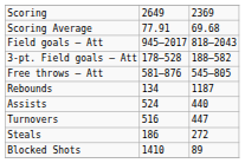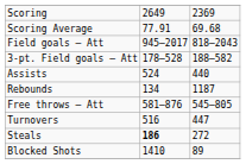 <table class="wikitable">
 <tr>
 </tr>
 <tr>
 <td>Scoring</td>
 <td>2649</td>
 <td>2369</td>
 </tr>
 <tr>
 <td>Scoring Average</td>
 <td>77.91</td>
 <td>69.68</td>
 </tr>
 <tr>
 <td>Field goals – Att</td>
 <td>945–2017</td>
 <td>818–2043</td>
 </tr>
 <tr>
 <td>3-pt. Field goals – Att</td>
 <td>178–528</td>
 <td>188–582</td>
 </tr>
 <tr>
-<td>Free throws – Att</td>
-<td>581–876</td>
-<td>545–805</td>
+<td>Assists</td>
+<td>524</td>
+<td>440</td>
 </tr>
 <tr>
 <td>Rebounds</td>
 <td>134</td>
 <td>1187</td>
 </tr>
 <tr>
-<td>Assists</td>
-<td>524</td>
-<td>440</td>
+<td>Free throws – Att</td>
+<td>581–876</td>
+<td>545–805</td>
 </tr>
 <tr>
 <td>Turnovers</td>
 <td>516</td>
 <td>447</td>
 </tr>
 <tr>
 <td>Steals</td>
-<td>186</td>
+<td><strong>186</strong></td>
 <td>272</td>
 </tr>
 <tr>
 <td>Blocked Shots</td>
 <td>1410</td>
 <td>89</td>
 </tr>
 <tr>
 </tr>
 </table>
